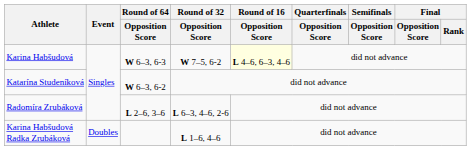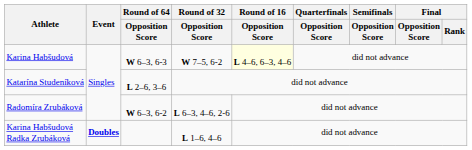 <table class="wikitable" border="1" style="font-size:90%">
 <tr>
 <th rowspan=2>Athlete</th>
 <th rowspan=2>Event</th>
 <th>Round of 64</th>
 <th>Round of 32</th>
 <th>Round of 16</th>
 <th>Quarterfinals</th>
 <th>Semifinals</th>
 <th colspan=2>Final</th>
 </tr>
 <tr>
 <th>Opposition<br>Score</th>
 <th>Opposition<br>Score</th>
 <th>Opposition<br>Score</th>
 <th>Opposition<br>Score</th>
 <th>Opposition<br>Score</th>
 <th>Opposition<br>Score</th>
 <th>Rank</th>
 </tr>
 <tr>
 <td><a href='#'>Karina Habšudová</a></td>
 <td rowspan=3><a href='#'>Singles</a></td>
 <td align=center><br><strong>W</strong> 6–3, 6-3</td>
 <td align=center><br><strong>W</strong> 7–5, 6-2</td>
 <td align=center style="background: lightyellow;"><br><strong>L</strong> 4–6, 6–3, 4–6</td>
 <td align=center colspan=4>did not advance</td>
 </tr>
 <tr>
 <td><a href='#'>Katarína Studeníková</a></td>
-<td align=center><br><strong>W</strong> 6–3, 6-2</td>
+<td align=center><br><strong>L</strong> 2–6, 3–6</td>
 <td align=center colspan=6>did not advance</td>
 </tr>
 <tr>
 <td><a href='#'>Radomíra Zrubáková</a></td>
-<td align=center><br><strong>L</strong> 2–6, 3–6</td>
+<td align=center><br><strong>W</strong> 6–3, 6-2</td>
 <td align=center><br><strong>L</strong> 6–3, 4–6, 2-6</td>
 <td align=center colspan=6>did not advance</td>
 </tr>
 <tr>
 <td><a href='#'>Karina Habšudová</a><br><a href='#'>Radka Zrubáková</a></td>
-<td rowspan=1><a href='#'>Doubles</a></td>
+<td rowspan=1><strong><a href='#'>Doubles</a></strong></td>
 <td></td>
 <td align=center><br><strong>L</strong> 1–6, 4–6</td>
 <td align=center colspan=6>did not advance</td>
 </tr>
 </table>
